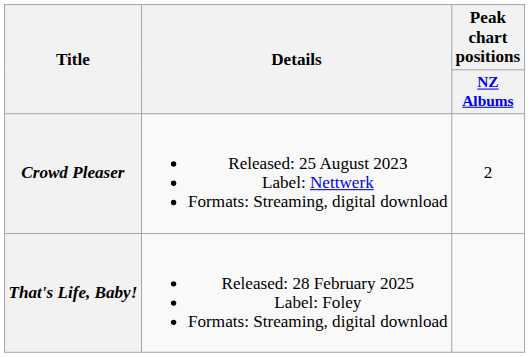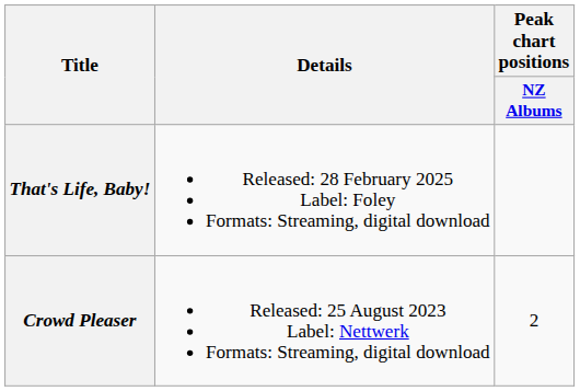 <table class="wikitable plainrowheaders" style="text-align:center">
 <tr>
 <th rowspan="2">Title</th>
 <th rowspan="2">Details</th>
 <th>Peak chart positions</th>
 </tr>
 <tr>
 <th scope="col" style="width:3em; font-size:90%"><a href='#'>NZ<br>Albums</a><br></th>
 </tr>
 <tr>
+<th scope="row"><em>That's Life, Baby!</em></th>
+<td><br><ul><li>Released: 28 February 2025</li><li>Label: Foley</li><li>Formats: Streaming, digital download</li></ul></td>
+<td></td>
+</tr>
+<tr>
 <th scope="row"><em>Crowd Pleaser</em></th>
 <td><br><ul><li>Released: 25 August 2023</li><li>Label: <a href='#'>Nettwerk</a></li><li>Formats: Streaming, digital download</li></ul></td>
 <td>2</td>
 </tr>
-<tr>
-<th scope="row"><em>That's Life, Baby!</em></th>
-<td><br><ul><li>Released: 28 February 2025</li><li>Label: Foley</li><li>Formats: Streaming, digital download</li></ul></td>
-<td></td>
-</tr>
 </table>
